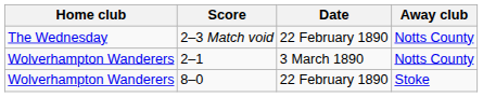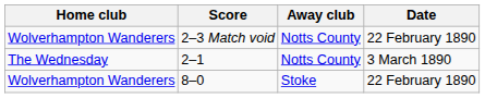 <table class="wikitable">
 <tr>
 <th>Home club</th>
 <th>Score</th>
+<th>Away club</th>
 <th>Date</th>
-<th>Away club</th>
+</tr>
+<tr>
+<td><a href='#'>Wolverhampton Wanderers</a></td>
+<td>2–3 <em>Match void</em></td>
+<td><a href='#'>Notts County</a></td>
+<td>22 February 1890</td>
 </tr>
 <tr>
 <td><a href='#'>The Wednesday</a></td>
-<td>2–3 <em>Match void</em></td>
-<td>22 February 1890</td>
+<td>2–1</td>
 <td><a href='#'>Notts County</a></td>
-</tr>
-<tr>
-<td><a href='#'>Wolverhampton Wanderers</a></td>
-<td>2–1</td>
 <td>3 March 1890</td>
-<td><a href='#'>Notts County</a></td>
 </tr>
 <tr>
 <td><a href='#'>Wolverhampton Wanderers</a></td>
 <td>8–0</td>
+<td><a href='#'>Stoke</a></td>
 <td>22 February 1890</td>
-<td><a href='#'>Stoke</a></td>
 </tr>
 </table>
